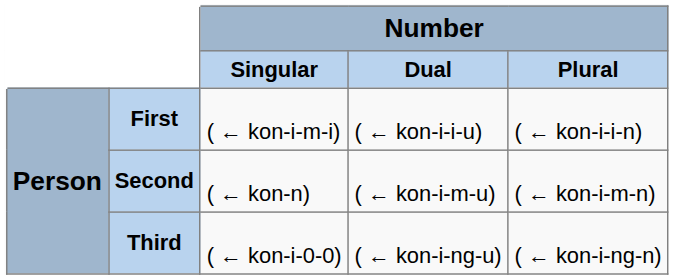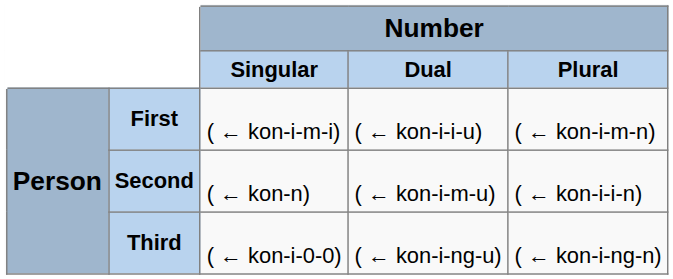 <table border="1" cellpadding="4" cellspacing="0" align="center" style="margin: 0 0 1em 1em; background: #f9f9f9; border: 1px gray solid; border-collapse: collapse; font-size: 95%; vertical-align: center;">
 <tr>
 <td colspan=2 rowspan=2 style="background:white;border-top:2px white solid;border-right:1px solid gray;border-bottom:1px solid gray;border-left:2px white solid;"></td>
 <th colspan=3 style="background:#9FB6CD;"><big>Number</big></th>
 </tr>
 <tr>
 <th style="background:#B9D3EE">Singular</th>
 <th style="background:#B9D3EE">Dual</th>
 <th style="background:#B9D3EE">Plural</th>
 </tr>
 <tr>
 <th rowspan=3 style="background:#9FB6CD"><big>Person</big></th>
 <th style="background:#B9D3EE">First</th>
 <td><strong></strong><br>( ← kon-i-m-i)</td>
 <td><strong></strong><br>( ← kon-i-i-u)</td>
-<td><strong></strong><br>( ← kon-i-i-n)</td>
+<td><strong></strong><br>( ← kon-i-m-n)</td>
 </tr>
 <tr>
 <th style="background:#B9D3EE">Second</th>
 <td><strong></strong><br>( ← kon-n)</td>
 <td><strong></strong><br>( ← kon-i-m-u)</td>
-<td><strong></strong><br>( ← kon-i-m-n)</td>
+<td><strong></strong><br>( ← kon-i-i-n)</td>
 </tr>
 <tr>
 <th style="background:#B9D3EE">Third</th>
 <td><strong></strong><br>( ← kon-i-0-0)</td>
 <td><strong></strong><br>( ← kon-i-ng-u)</td>
 <td><strong></strong><br>( ← kon-i-ng-n)</td>
 </tr>
 </table>
